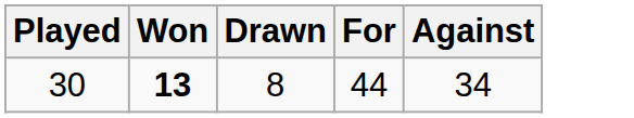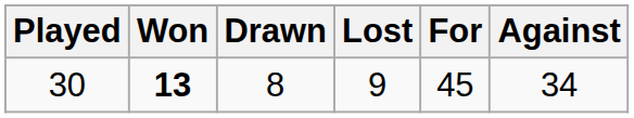 <table Class="wikitable">
 <tr>
 <th>Played</th>
 <th>Won</th>
 <th>Drawn</th>
+<th>Lost</th>
 <th>For</th>
 <th>Against</th>
 </tr>
 <tr style="text-align:center;">
 <td>30</td>
 <td><strong>13</strong></td>
 <td>8</td>
-<td>44</td>
+<td>9</td>
+<td>45</td>
 <td>34</td>
 </tr>
 </table>
